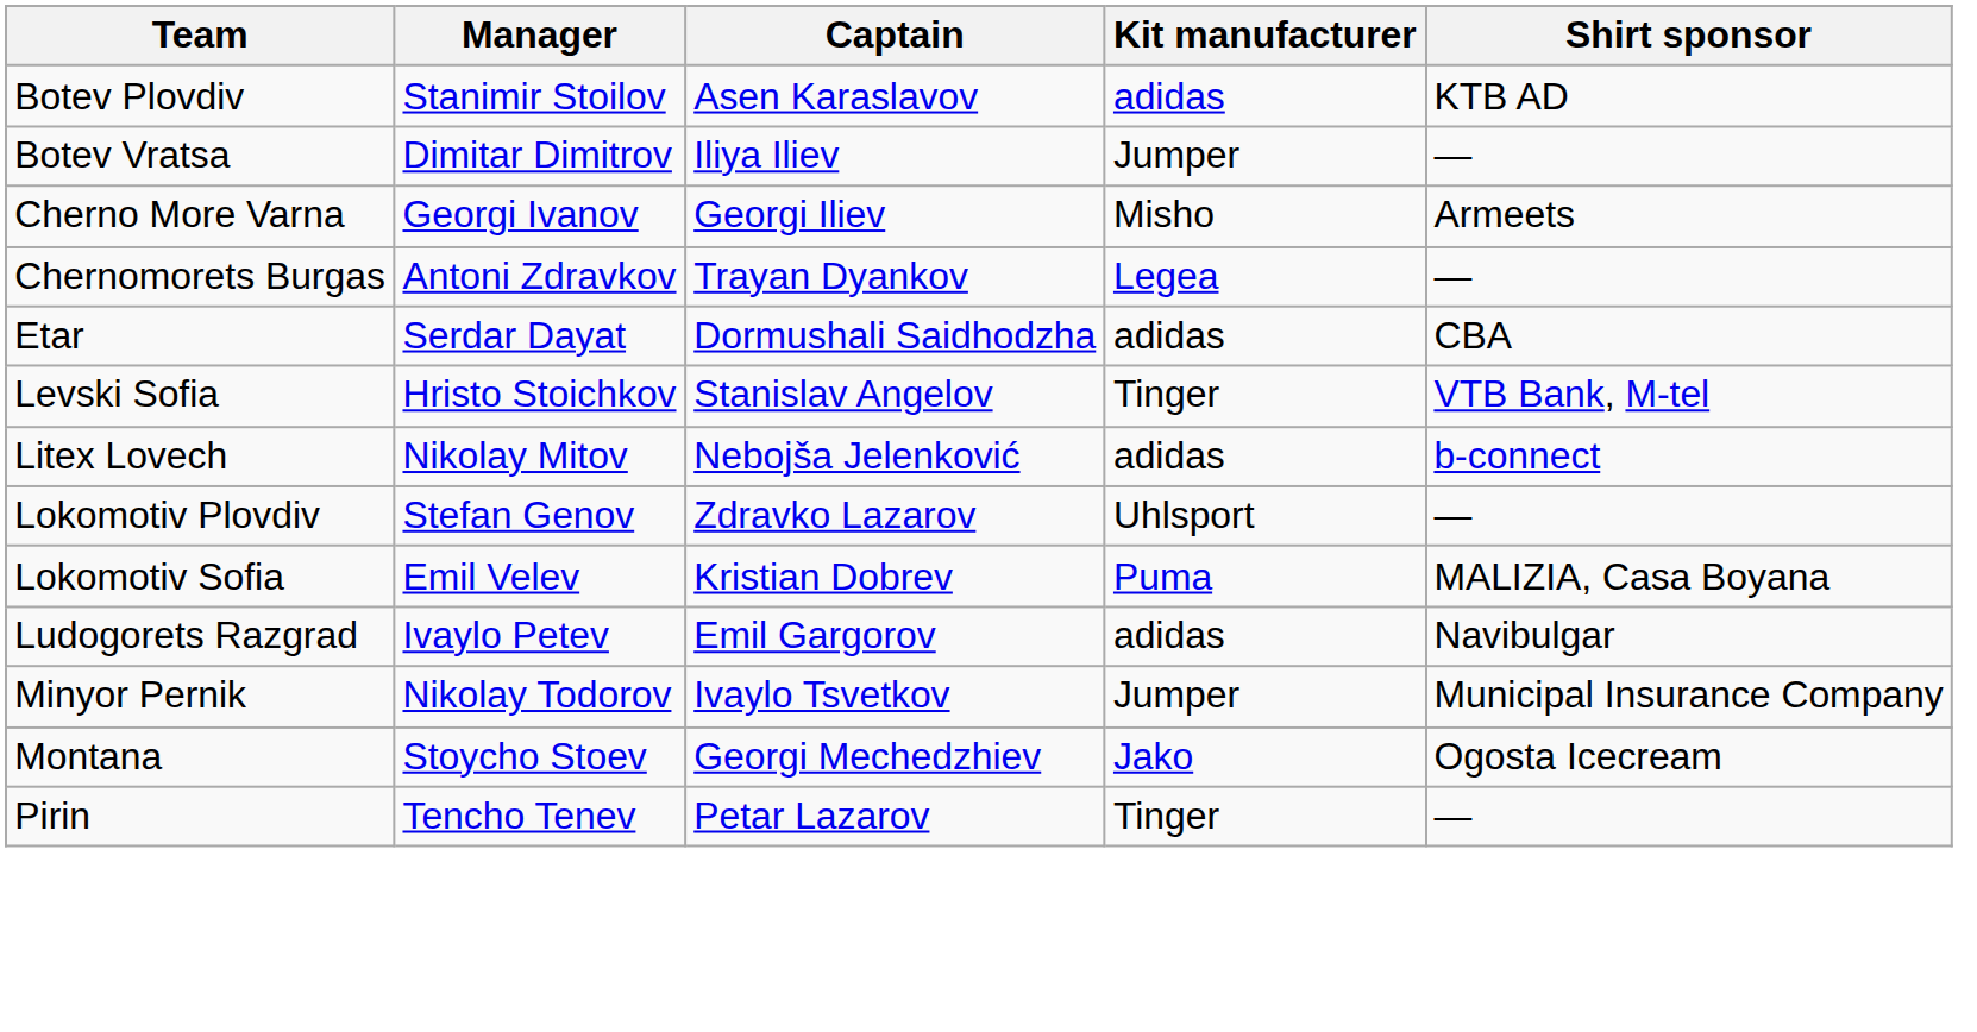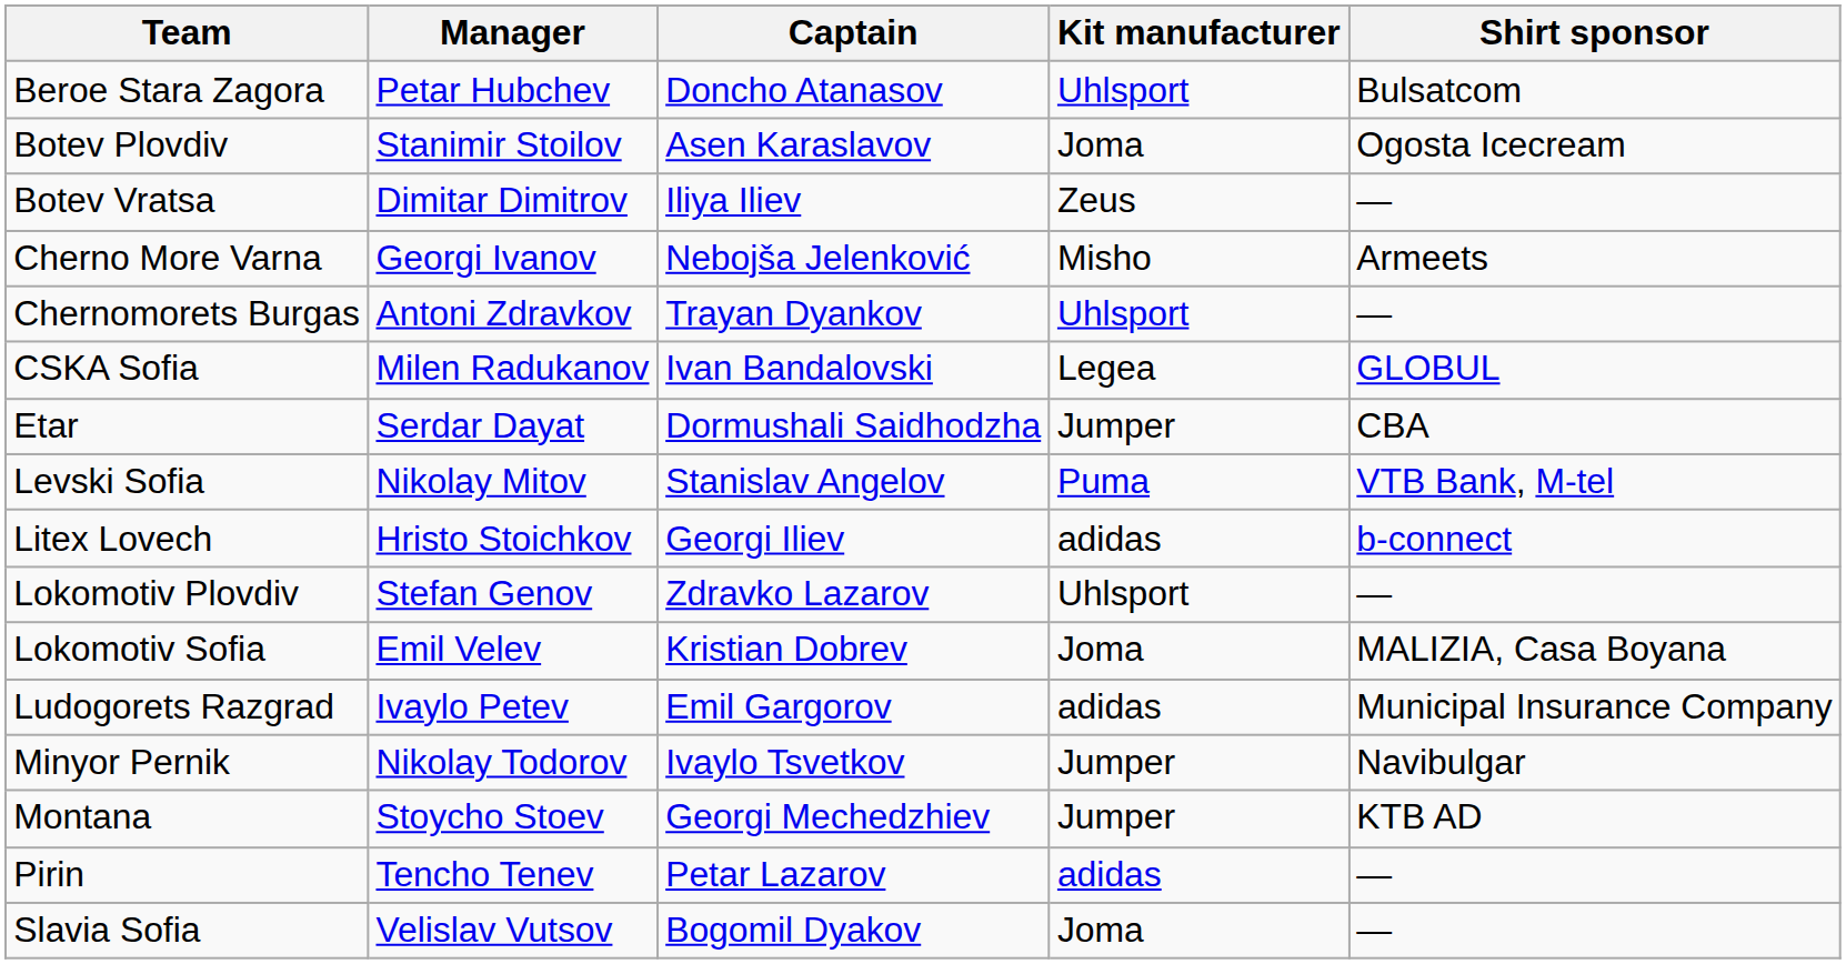 <table class="wikitable sortable" style="text-align: left;">
 <tr>
 <th>Team</th>
 <th>Manager</th>
 <th>Captain</th>
 <th>Kit manufacturer</th>
 <th>Shirt sponsor</th>
 </tr>
 <tr>
+<td>Beroe Stara Zagora</td>
+<td> <a href='#'>Petar Hubchev</a></td>
+<td> <a href='#'>Doncho Atanasov</a></td>
+<td><a href='#'>Uhlsport</a></td>
+<td>Bulsatcom</td>
+</tr>
+<tr>
 <td>Botev Plovdiv</td>
 <td> <a href='#'>Stanimir Stoilov</a></td>
 <td> <a href='#'>Asen Karaslavov</a></td>
-<td><a href='#'>adidas</a></td>
-<td>KTB AD</td>
+<td>Joma</td>
+<td>Ogosta Icecream</td>
 </tr>
 <tr>
 <td>Botev Vratsa</td>
 <td> <a href='#'>Dimitar Dimitrov</a></td>
 <td> <a href='#'>Iliya Iliev</a></td>
-<td>Jumper</td>
+<td>Zeus</td>
 <td>—</td>
 </tr>
 <tr>
 <td>Cherno More Varna</td>
 <td> <a href='#'>Georgi Ivanov</a></td>
-<td> <a href='#'>Georgi Iliev</a></td>
+<td> <a href='#'>Nebojša Jelenković</a></td>
 <td>Misho</td>
 <td>Armeets</td>
 </tr>
 <tr>
 <td>Chernomorets Burgas</td>
 <td> <a href='#'>Antoni Zdravkov</a></td>
 <td> <a href='#'>Trayan Dyankov</a></td>
-<td><a href='#'>Legea</a></td>
+<td><a href='#'>Uhlsport</a></td>
 <td>—</td>
+</tr>
+<tr>
+<td>CSKA Sofia</td>
+<td> <a href='#'>Milen Radukanov</a></td>
+<td> <a href='#'>Ivan Bandalovski</a></td>
+<td>Legea</td>
+<td><a href='#'>GLOBUL</a></td>
 </tr>
 <tr>
 <td>Etar</td>
 <td> <a href='#'>Serdar Dayat</a></td>
 <td> <a href='#'>Dormushali Saidhodzha</a></td>
-<td>adidas</td>
+<td>Jumper</td>
 <td>CBA</td>
 </tr>
 <tr>
 <td>Levski Sofia</td>
-<td> <a href='#'>Hristo Stoichkov</a></td>
+<td> <a href='#'>Nikolay Mitov</a></td>
 <td> <a href='#'>Stanislav Angelov</a></td>
-<td>Tinger</td>
+<td><a href='#'>Puma</a></td>
 <td><a href='#'>VTB Bank</a>, <a href='#'>M-tel</a></td>
 </tr>
 <tr>
 <td>Litex Lovech</td>
-<td> <a href='#'>Nikolay Mitov</a></td>
-<td> <a href='#'>Nebojša Jelenković</a></td>
+<td> <a href='#'>Hristo Stoichkov</a></td>
+<td> <a href='#'>Georgi Iliev</a></td>
 <td>adidas</td>
 <td><a href='#'>b-connect</a></td>
 </tr>
 <tr>
 <td>Lokomotiv Plovdiv</td>
 <td> <a href='#'>Stefan Genov</a></td>
 <td> <a href='#'>Zdravko Lazarov</a></td>
 <td>Uhlsport</td>
 <td>—</td>
 </tr>
 <tr>
 <td>Lokomotiv Sofia</td>
 <td> <a href='#'>Emil Velev</a></td>
 <td> <a href='#'>Kristian Dobrev</a></td>
-<td><a href='#'>Puma</a></td>
+<td>Joma</td>
 <td>MALIZIA, Casa Boyana</td>
 </tr>
 <tr>
 <td>Ludogorets Razgrad</td>
 <td> <a href='#'>Ivaylo Petev</a></td>
 <td> <a href='#'>Emil Gargorov</a></td>
 <td>adidas</td>
-<td>Navibulgar</td>
+<td>Municipal Insurance Company</td>
 </tr>
 <tr>
 <td>Minyor Pernik</td>
 <td> <a href='#'>Nikolay Todorov</a></td>
 <td> <a href='#'>Ivaylo Tsvetkov</a></td>
 <td>Jumper</td>
-<td>Municipal Insurance Company</td>
+<td>Navibulgar</td>
 </tr>
 <tr>
 <td>Montana</td>
 <td> <a href='#'>Stoycho Stoev</a></td>
 <td> <a href='#'>Georgi Mechedzhiev</a></td>
-<td><a href='#'>Jako</a></td>
-<td>Ogosta Icecream</td>
+<td>Jumper</td>
+<td>KTB AD</td>
 </tr>
 <tr>
 <td>Pirin</td>
 <td> <a href='#'>Tencho Tenev</a></td>
 <td> <a href='#'>Petar Lazarov</a></td>
-<td>Tinger</td>
+<td><a href='#'>adidas</a></td>
+<td>—</td>
+</tr>
+<tr>
+<td>Slavia Sofia</td>
+<td> <a href='#'>Velislav Vutsov</a></td>
+<td> <a href='#'>Bogomil Dyakov</a></td>
+<td>Joma</td>
 <td>—</td>
 </tr>
 </table>
